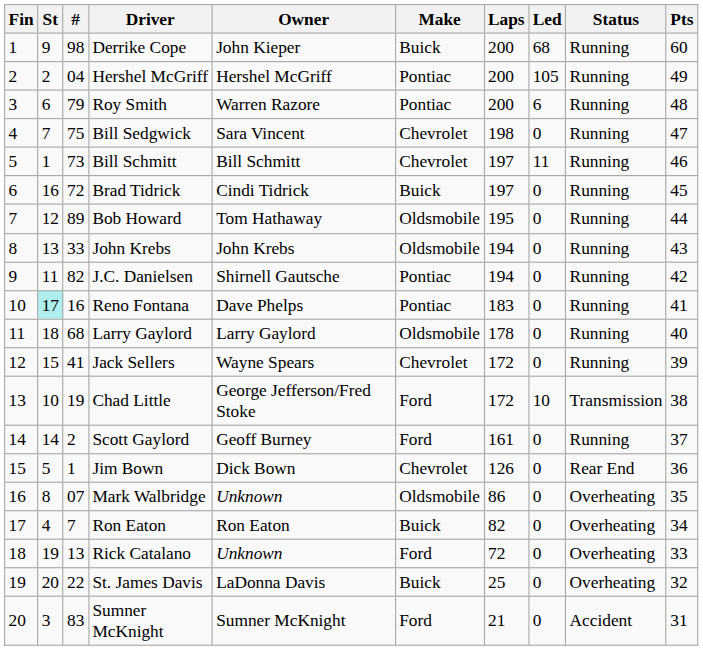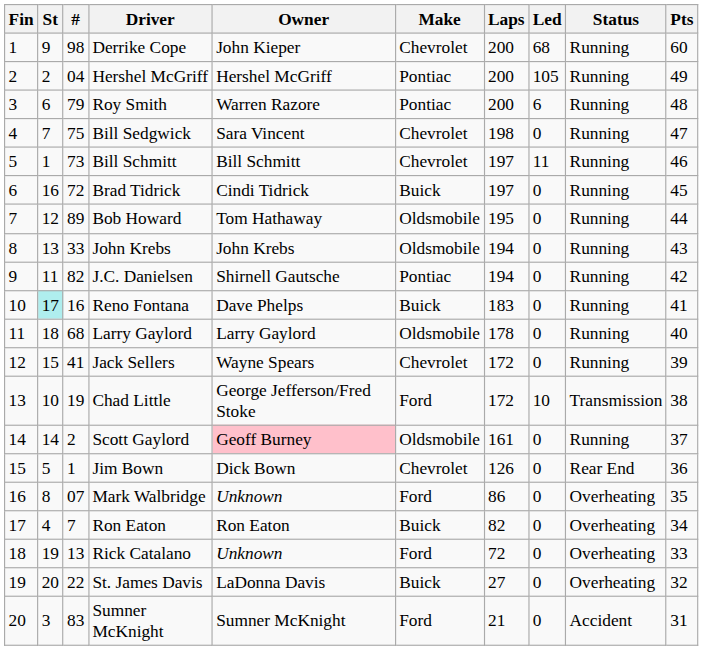 <table class="wikitable" style="font-size: 95%;">
 <tr>
 <th>Fin</th>
 <th>St</th>
 <th>#</th>
 <th>Driver</th>
 <th>Owner</th>
 <th>Make</th>
 <th>Laps</th>
 <th>Led</th>
 <th>Status</th>
 <th>Pts</th>
 </tr>
 <tr>
 <td>1</td>
 <td>9</td>
 <td>98</td>
 <td>Derrike Cope</td>
 <td>John Kieper</td>
-<td>Buick</td>
+<td>Chevrolet</td>
 <td>200</td>
 <td>68</td>
 <td>Running</td>
 <td>60</td>
 </tr>
 <tr>
 <td>2</td>
 <td>2</td>
 <td>04</td>
 <td>Hershel McGriff</td>
 <td>Hershel McGriff</td>
 <td>Pontiac</td>
 <td>200</td>
 <td>105</td>
 <td>Running</td>
 <td>49</td>
 </tr>
 <tr>
 <td>3</td>
 <td>6</td>
 <td>79</td>
 <td>Roy Smith</td>
 <td>Warren Razore</td>
 <td>Pontiac</td>
 <td>200</td>
 <td>6</td>
 <td>Running</td>
 <td>48</td>
 </tr>
 <tr>
 <td>4</td>
 <td>7</td>
 <td>75</td>
 <td>Bill Sedgwick</td>
 <td>Sara Vincent</td>
 <td>Chevrolet</td>
 <td>198</td>
 <td>0</td>
 <td>Running</td>
 <td>47</td>
 </tr>
 <tr>
 <td>5</td>
 <td>1</td>
 <td>73</td>
 <td>Bill Schmitt</td>
 <td>Bill Schmitt</td>
 <td>Chevrolet</td>
 <td>197</td>
 <td>11</td>
 <td>Running</td>
 <td>46</td>
 </tr>
 <tr>
 <td>6</td>
 <td>16</td>
 <td>72</td>
 <td>Brad Tidrick</td>
 <td>Cindi Tidrick</td>
 <td>Buick</td>
 <td>197</td>
 <td>0</td>
 <td>Running</td>
 <td>45</td>
 </tr>
 <tr>
 <td>7</td>
 <td>12</td>
 <td>89</td>
 <td>Bob Howard</td>
 <td>Tom Hathaway</td>
 <td>Oldsmobile</td>
 <td>195</td>
 <td>0</td>
 <td>Running</td>
 <td>44</td>
 </tr>
 <tr>
 <td>8</td>
 <td>13</td>
 <td>33</td>
 <td>John Krebs</td>
 <td>John Krebs</td>
 <td>Oldsmobile</td>
 <td>194</td>
 <td>0</td>
 <td>Running</td>
 <td>43</td>
 </tr>
 <tr>
 <td>9</td>
 <td>11</td>
 <td>82</td>
 <td>J.C. Danielsen</td>
 <td>Shirnell Gautsche</td>
 <td>Pontiac</td>
 <td>194</td>
 <td>0</td>
 <td>Running</td>
 <td>42</td>
 </tr>
 <tr>
 <td>10</td>
 <td style="background: paleturquoise;">17</td>
 <td>16</td>
 <td>Reno Fontana</td>
 <td>Dave Phelps</td>
-<td>Pontiac</td>
+<td>Buick</td>
 <td>183</td>
 <td>0</td>
 <td>Running</td>
 <td>41</td>
 </tr>
 <tr>
 <td>11</td>
 <td>18</td>
 <td>68</td>
 <td>Larry Gaylord</td>
 <td>Larry Gaylord</td>
 <td>Oldsmobile</td>
 <td>178</td>
 <td>0</td>
 <td>Running</td>
 <td>40</td>
 </tr>
 <tr>
 <td>12</td>
 <td>15</td>
 <td>41</td>
 <td>Jack Sellers</td>
 <td>Wayne Spears</td>
 <td>Chevrolet</td>
 <td>172</td>
 <td>0</td>
 <td>Running</td>
 <td>39</td>
 </tr>
 <tr>
 <td>13</td>
 <td>10</td>
 <td>19</td>
 <td>Chad Little</td>
 <td>George Jefferson/Fred Stoke</td>
 <td>Ford</td>
 <td>172</td>
 <td>10</td>
 <td>Transmission</td>
 <td>38</td>
 </tr>
 <tr>
 <td>14</td>
 <td>14</td>
 <td>2</td>
 <td>Scott Gaylord</td>
-<td>Geoff Burney</td>
-<td>Ford</td>
+<td style="background: pink;">Geoff Burney</td>
+<td>Oldsmobile</td>
 <td>161</td>
 <td>0</td>
 <td>Running</td>
 <td>37</td>
 </tr>
 <tr>
 <td>15</td>
 <td>5</td>
 <td>1</td>
 <td>Jim Bown</td>
 <td>Dick Bown</td>
 <td>Chevrolet</td>
 <td>126</td>
 <td>0</td>
 <td>Rear End</td>
 <td>36</td>
 </tr>
 <tr>
 <td>16</td>
 <td>8</td>
 <td>07</td>
 <td>Mark Walbridge</td>
 <td><em>Unknown</em></td>
-<td>Oldsmobile</td>
+<td>Ford</td>
 <td>86</td>
 <td>0</td>
 <td>Overheating</td>
 <td>35</td>
 </tr>
 <tr>
 <td>17</td>
 <td>4</td>
 <td>7</td>
 <td>Ron Eaton</td>
 <td>Ron Eaton</td>
 <td>Buick</td>
 <td>82</td>
 <td>0</td>
 <td>Overheating</td>
 <td>34</td>
 </tr>
 <tr>
 <td>18</td>
 <td>19</td>
 <td>13</td>
 <td>Rick Catalano</td>
 <td><em>Unknown</em></td>
 <td>Ford</td>
 <td>72</td>
 <td>0</td>
 <td>Overheating</td>
 <td>33</td>
 </tr>
 <tr>
 <td>19</td>
 <td>20</td>
 <td>22</td>
 <td>St. James Davis</td>
 <td>LaDonna Davis</td>
 <td>Buick</td>
-<td>25</td>
+<td>27</td>
 <td>0</td>
 <td>Overheating</td>
 <td>32</td>
 </tr>
 <tr>
 <td>20</td>
 <td>3</td>
 <td>83</td>
 <td>Sumner McKnight</td>
 <td>Sumner McKnight</td>
 <td>Ford</td>
 <td>21</td>
 <td>0</td>
 <td>Accident</td>
 <td>31</td>
 </tr>
 </table>
